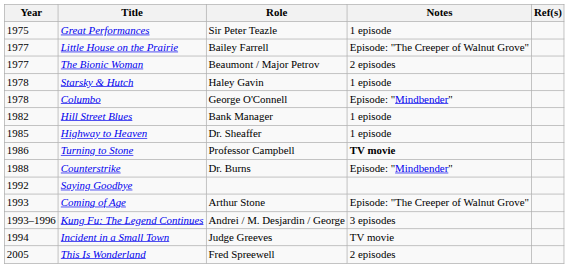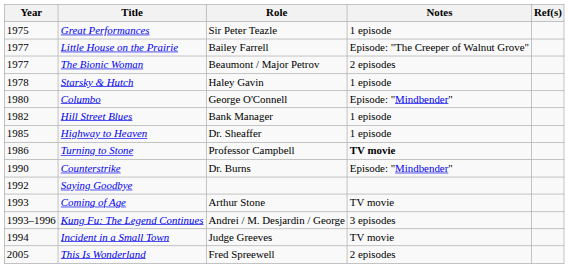 <table class="wikitable sortable">
 <tr>
 <th>Year</th>
 <th>Title</th>
 <th>Role</th>
 <th>Notes</th>
 <th>Ref(s)</th>
 </tr>
 <tr>
 <td>1975</td>
 <td><em><a href='#'>Great Performances</a></em></td>
 <td>Sir Peter Teazle</td>
 <td>1 episode</td>
 <td></td>
 </tr>
 <tr>
 <td>1977</td>
 <td><em><a href='#'>Little House on the Prairie</a></em></td>
 <td>Bailey Farrell</td>
 <td>Episode: "The Creeper of Walnut Grove"  </td>
 <td></td>
 </tr>
 <tr>
 <td>1977</td>
 <td><em><a href='#'>The Bionic Woman</a></em></td>
 <td>Beaumont / Major Petrov</td>
 <td>2 episodes</td>
 <td></td>
 </tr>
 <tr>
 <td>1978</td>
 <td><em><a href='#'>Starsky & Hutch</a></em></td>
 <td>Haley Gavin</td>
 <td>1 episode</td>
 <td></td>
 </tr>
 <tr>
-<td>1978</td>
+<td>1980</td>
 <td><em><a href='#'>Columbo</a></em></td>
 <td>George O'Connell</td>
 <td>Episode: "<a href='#'>Mindbender</a>" </td>
 <td></td>
 </tr>
 <tr>
 <td>1982</td>
 <td><em><a href='#'>Hill Street Blues</a></em></td>
 <td>Bank Manager</td>
 <td>1 episode</td>
 <td></td>
 </tr>
 <tr>
 <td>1985</td>
 <td><em><a href='#'>Highway to Heaven</a></em></td>
 <td>Dr. Sheaffer</td>
 <td>1 episode</td>
 <td></td>
 </tr>
 <tr>
 <td>1986</td>
 <td><em><a href='#'>Turning to Stone</a></em></td>
 <td>Professor Campbell</td>
 <td><strong>TV movie</strong></td>
 <td></td>
 </tr>
 <tr>
-<td>1988</td>
+<td>1990</td>
 <td><em><a href='#'>Counterstrike</a></em></td>
 <td>Dr. Burns</td>
 <td>Episode: "<a href='#'>Mindbender</a>" </td>
 <td></td>
 </tr>
 <tr>
 <td>1992</td>
 <td><em><a href='#'>Saying Goodbye</a></em></td>
 <td></td>
 <td></td>
 <td></td>
 </tr>
 <tr>
 <td>1993</td>
 <td><em><a href='#'>Coming of Age</a></em></td>
 <td>Arthur Stone</td>
-<td>Episode: "The Creeper of Walnut Grove"  </td>
+<td>TV movie</td>
 <td></td>
 </tr>
 <tr>
 <td>1993–1996</td>
 <td><em><a href='#'>Kung Fu: The Legend Continues</a></em></td>
 <td>Andrei / M. Desjardin / George</td>
 <td>3 episodes</td>
 <td></td>
 </tr>
 <tr>
 <td>1994</td>
 <td><em><a href='#'>Incident in a Small Town</a></em></td>
 <td>Judge Greeves</td>
 <td>TV movie</td>
 <td></td>
 </tr>
 <tr>
 <td>2005</td>
 <td><em><a href='#'>This Is Wonderland</a></em></td>
 <td>Fred Spreewell</td>
 <td>2 episodes</td>
 <td></td>
 </tr>
 </table>
